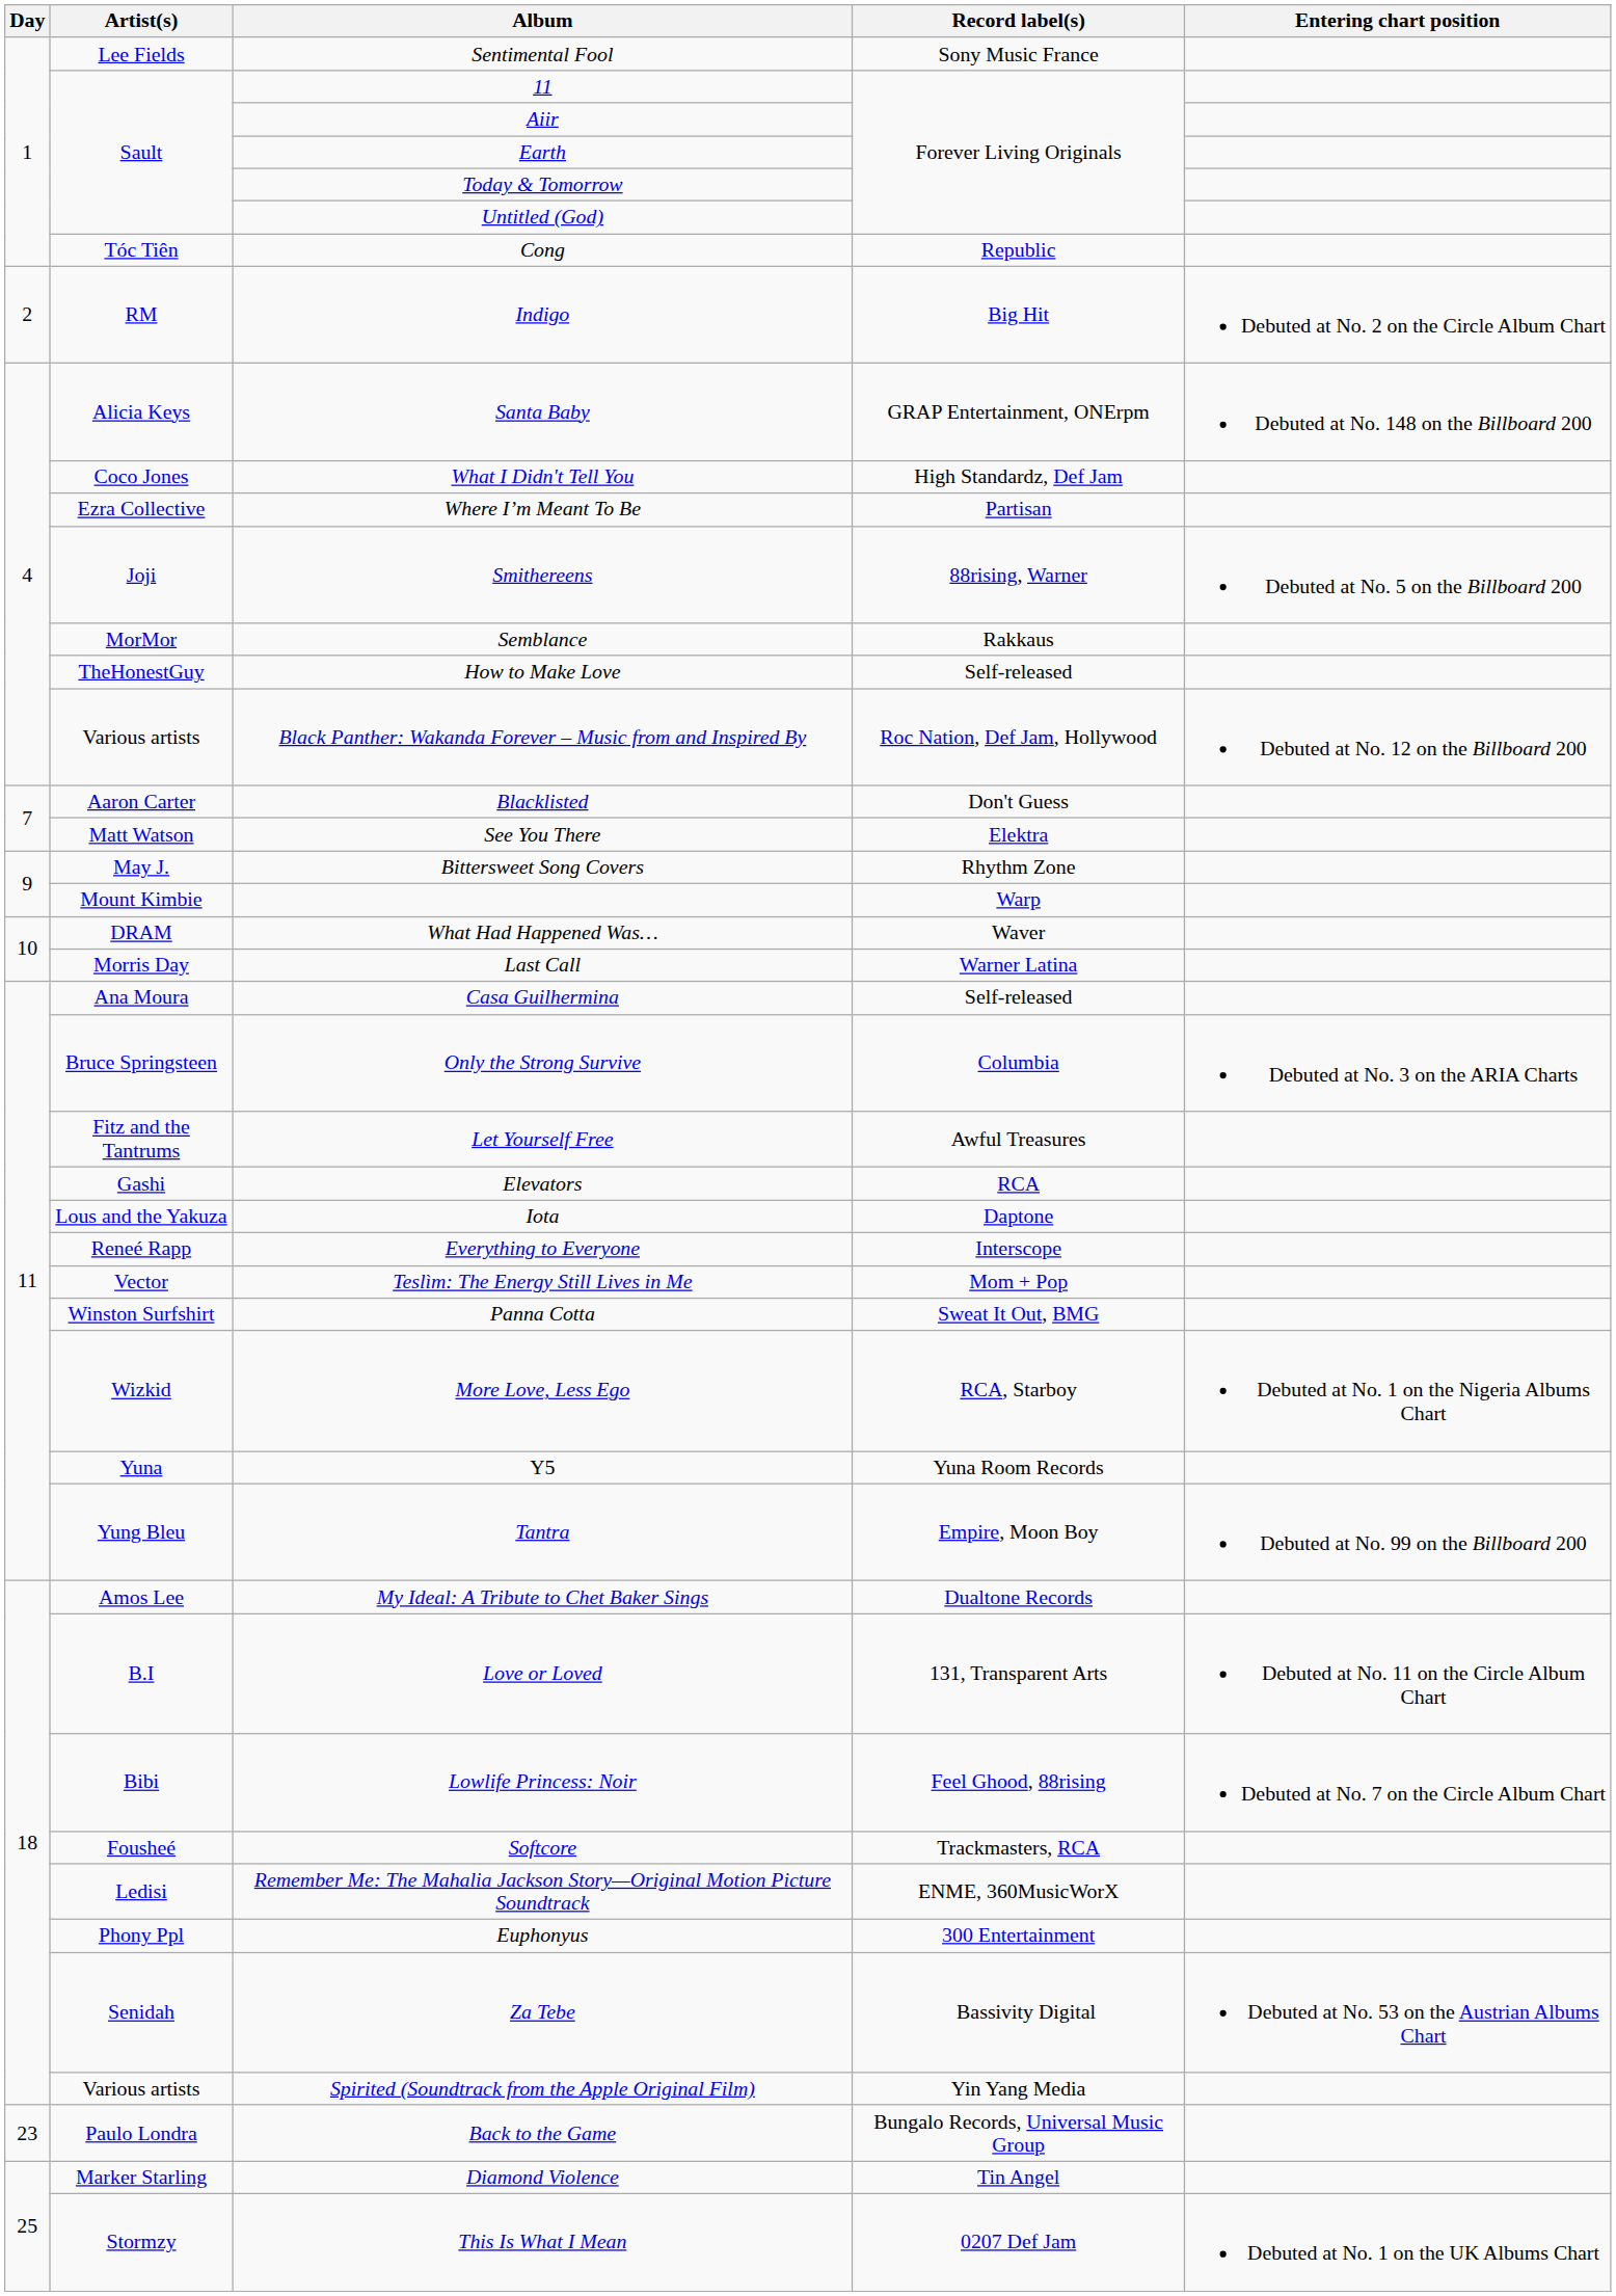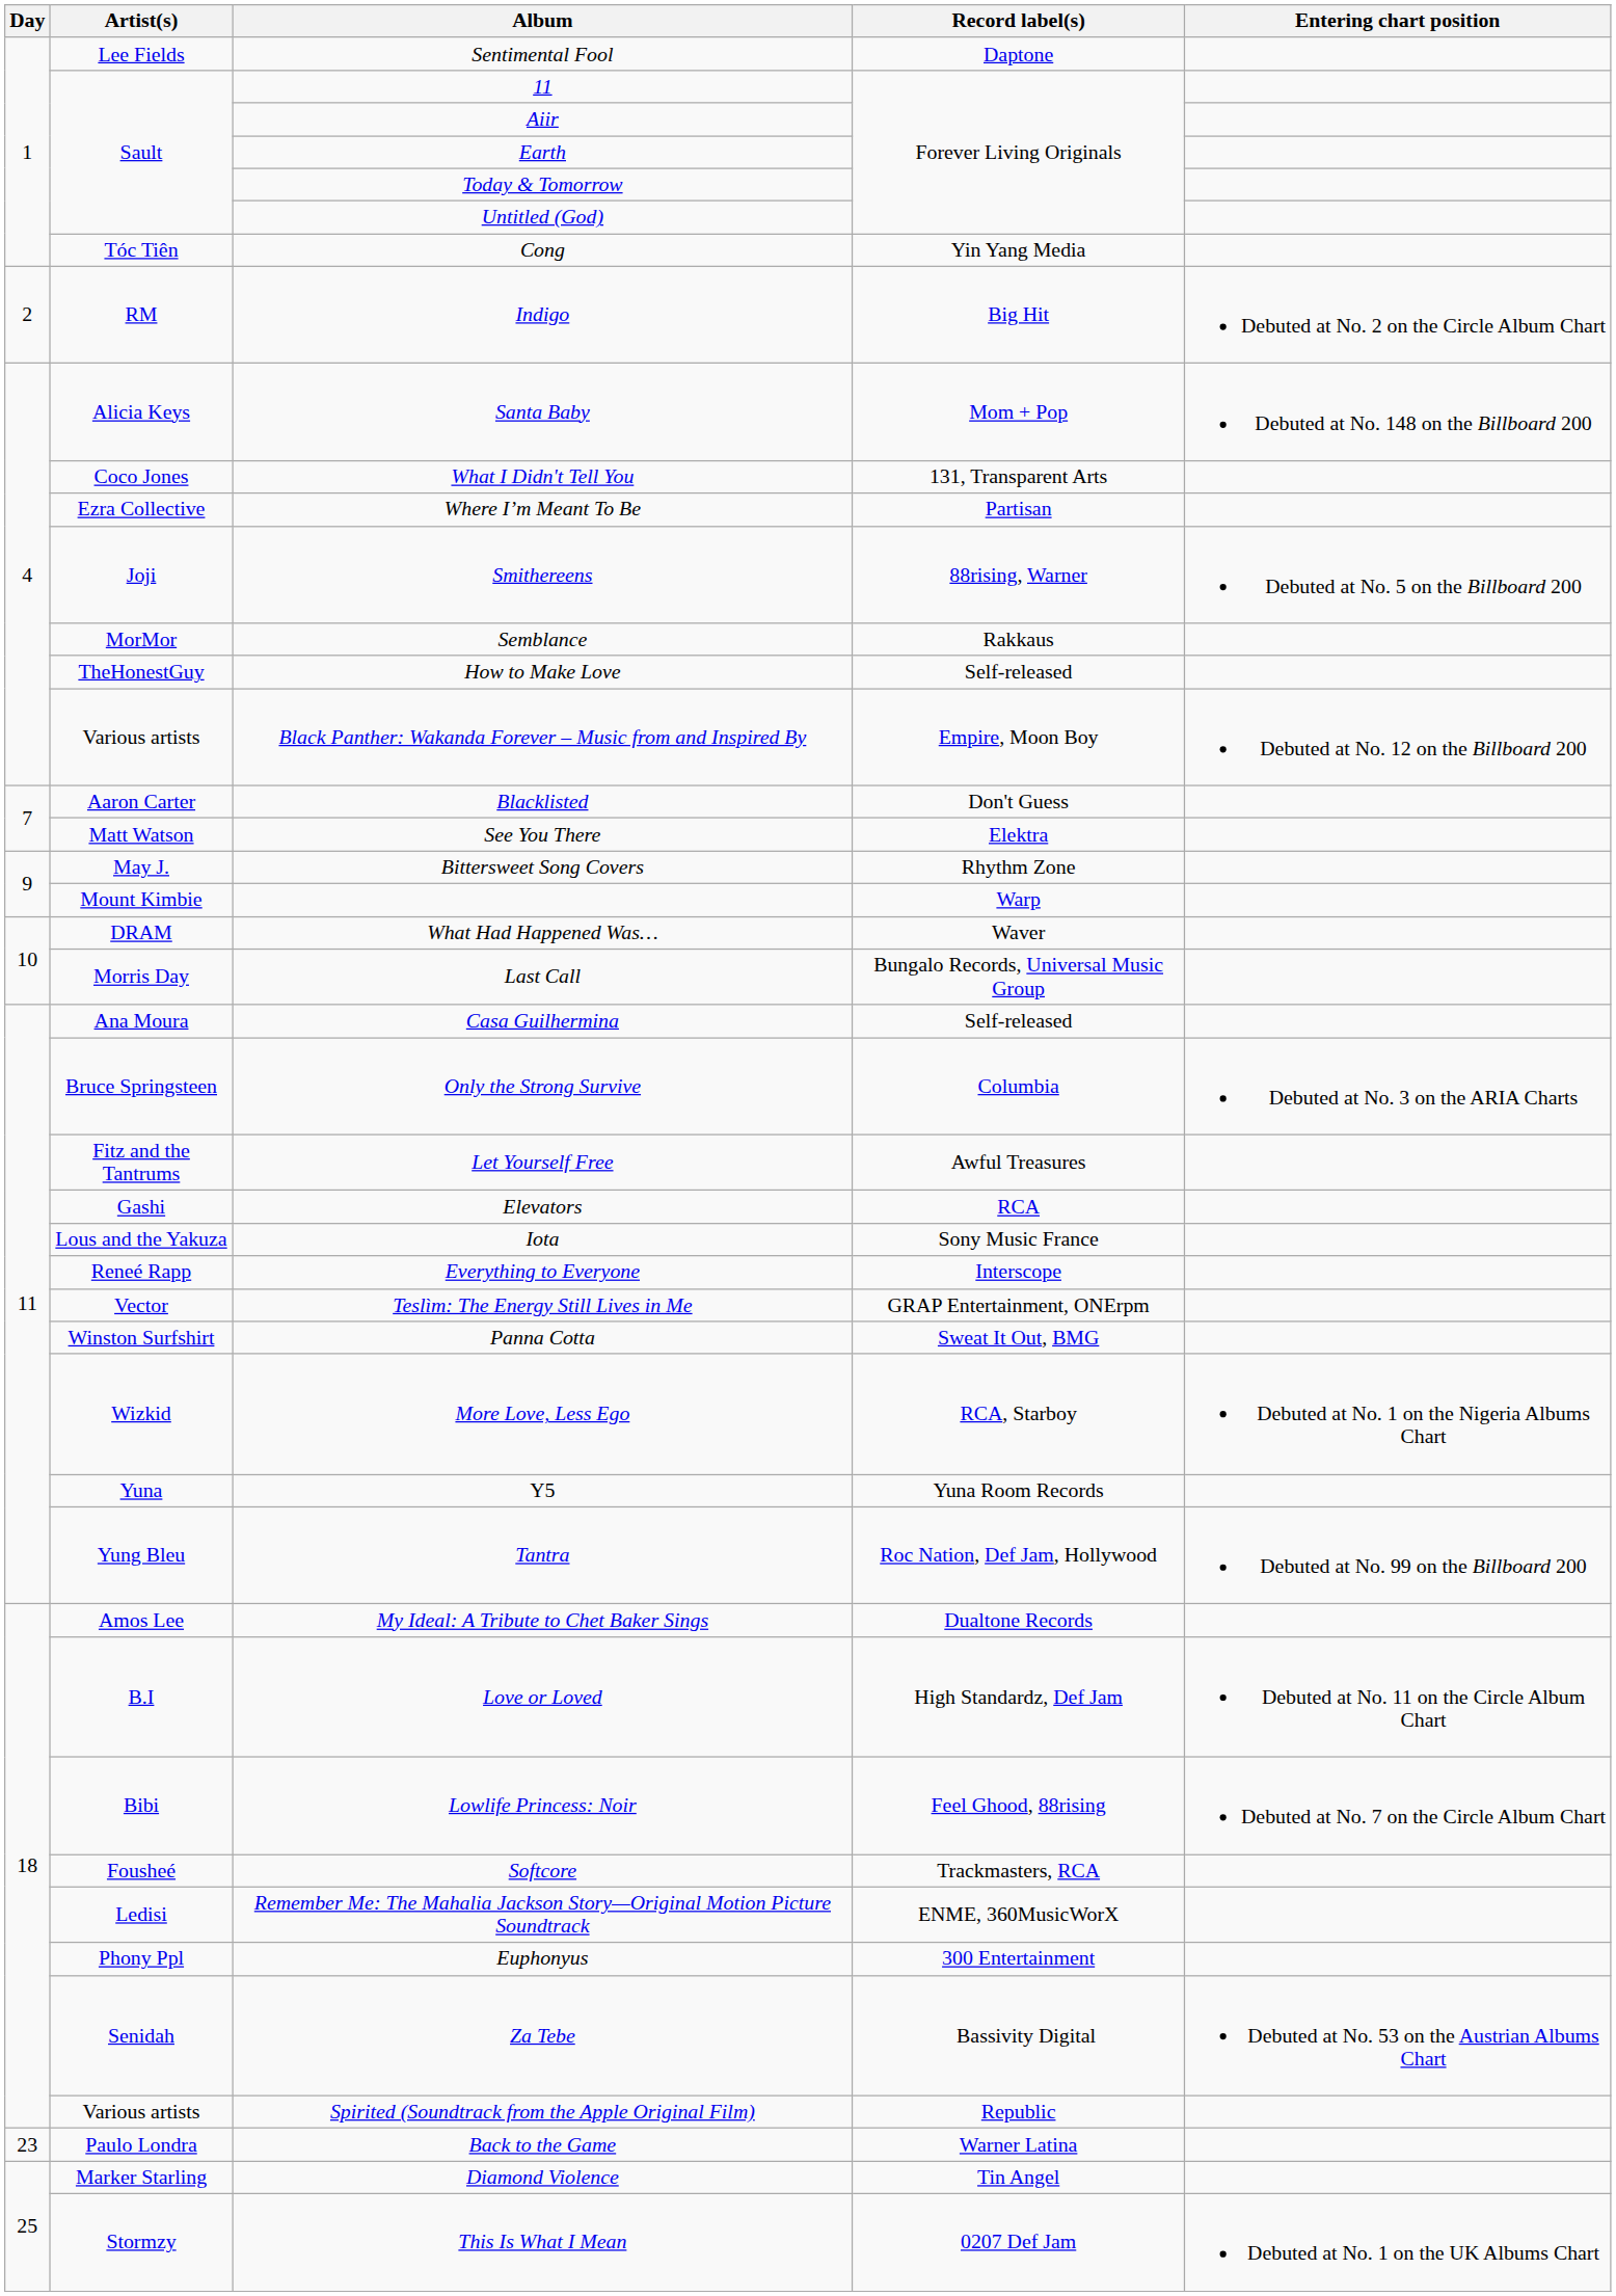 <table class="wikitable" style="text-align:center;">
 <tr>
 <th scope="col">Day</th>
 <th scope="col">Artist(s)</th>
 <th scope="col">Album</th>
 <th scope="col">Record label(s)</th>
 <th scope="col">Entering chart position</th>
 </tr>
 <tr>
 <td rowspan="7">1</td>
 <td><a href='#'>Lee Fields</a></td>
 <td><em>Sentimental Fool</em></td>
-<td>Sony Music France</td>
+<td><a href='#'>Daptone</a></td>
 <td></td>
 </tr>
 <tr>
 <td rowspan="5"><a href='#'>Sault</a></td>
 <td><em><a href='#'>11</a></em></td>
 <td rowspan="5">Forever Living Originals</td>
 <td></td>
 </tr>
 <tr>
 <td><em><a href='#'>Aiir</a></em></td>
 <td></td>
 </tr>
 <tr>
 <td><em><a href='#'>Earth</a></em></td>
 <td></td>
 </tr>
 <tr>
 <td><em><a href='#'>Today & Tomorrow</a></em></td>
 <td></td>
 </tr>
 <tr>
 <td><em><a href='#'>Untitled (God)</a></em></td>
 <td></td>
 </tr>
 <tr>
 <td><a href='#'>Tóc Tiên</a></td>
 <td><em>Cong</em></td>
-<td><a href='#'>Republic</a></td>
+<td>Yin Yang Media</td>
 <td></td>
 </tr>
 <tr>
 <td>2</td>
 <td><a href='#'>RM</a></td>
 <td><em><a href='#'>Indigo</a></em></td>
 <td><a href='#'>Big Hit</a></td>
 <td><br><ul><li>Debuted at No. 2 on the Circle Album Chart</li></ul></td>
 </tr>
 <tr>
 <td rowspan="7">4</td>
 <td><a href='#'>Alicia Keys</a></td>
 <td><em><a href='#'>Santa Baby</a></em></td>
-<td>GRAP Entertainment, ONErpm</td>
+<td><a href='#'>Mom + Pop</a></td>
 <td><br><ul><li>Debuted at No. 148 on the <em>Billboard</em> 200</li></ul></td>
 </tr>
 <tr>
 <td><a href='#'>Coco Jones</a></td>
 <td><em><a href='#'>What I Didn't Tell You</a></em></td>
-<td>High Standardz, <a href='#'>Def Jam</a></td>
+<td>131, Transparent Arts</td>
 <td></td>
 </tr>
 <tr>
 <td><a href='#'>Ezra Collective</a></td>
 <td><em>Where I’m Meant To Be</em></td>
 <td><a href='#'>Partisan</a></td>
 <td></td>
 </tr>
 <tr>
 <td><a href='#'>Joji</a></td>
 <td><em><a href='#'>Smithereens</a></em></td>
 <td><a href='#'>88rising</a>, <a href='#'>Warner</a></td>
 <td><br><ul><li>Debuted at No. 5 on the <em>Billboard</em> 200</li></ul></td>
 </tr>
 <tr>
 <td><a href='#'>MorMor</a></td>
 <td><em>Semblance</em></td>
 <td>Rakkaus</td>
 <td></td>
 </tr>
 <tr>
 <td><a href='#'>TheHonestGuy</a></td>
 <td><em>How to Make Love</em></td>
 <td>Self-released</td>
 <td></td>
 </tr>
 <tr>
 <td>Various artists</td>
 <td><em><a href='#'>Black Panther: Wakanda Forever – Music from and Inspired By</a></em></td>
-<td><a href='#'>Roc Nation</a>, <a href='#'>Def Jam</a>, Hollywood</td>
+<td><a href='#'>Empire</a>, Moon Boy</td>
 <td><br><ul><li>Debuted at No. 12 on the <em>Billboard</em> 200</li></ul></td>
 </tr>
 <tr>
 <td rowspan="2">7</td>
 <td><a href='#'>Aaron Carter</a></td>
 <td><em><a href='#'>Blacklisted</a></em></td>
 <td>Don't Guess</td>
 <td></td>
 </tr>
 <tr>
 <td><a href='#'>Matt Watson</a></td>
 <td><em>See You There</em></td>
 <td><a href='#'>Elektra</a></td>
 <td></td>
 </tr>
 <tr>
 <td rowspan="2">9</td>
 <td><a href='#'>May J.</a></td>
 <td><em>Bittersweet Song Covers</em></td>
 <td>Rhythm Zone</td>
 <td></td>
 </tr>
 <tr>
 <td><a href='#'>Mount Kimbie</a></td>
 <td><em></em></td>
 <td><a href='#'>Warp</a></td>
 <td></td>
 </tr>
 <tr>
 <td rowspan="2">10</td>
 <td><a href='#'>DRAM</a></td>
 <td><em>What Had Happened Was…</em></td>
 <td>Waver</td>
 <td></td>
 </tr>
 <tr>
 <td><a href='#'>Morris Day</a></td>
 <td><em>Last Call</em></td>
-<td><a href='#'>Warner Latina</a></td>
+<td>Bungalo Records, <a href='#'>Universal Music Group</a></td>
 <td></td>
 </tr>
 <tr>
 <td rowspan="11">11</td>
 <td><a href='#'>Ana Moura</a></td>
 <td><em><a href='#'>Casa Guilhermina</a></em></td>
 <td>Self-released</td>
 <td></td>
 </tr>
 <tr>
 <td><a href='#'>Bruce Springsteen</a></td>
 <td><em><a href='#'>Only the Strong Survive</a></em></td>
 <td><a href='#'>Columbia</a></td>
 <td><br><ul><li>Debuted at No. 3 on the ARIA Charts</li></ul></td>
 </tr>
 <tr>
 <td><a href='#'>Fitz and the Tantrums</a></td>
 <td><em><a href='#'>Let Yourself Free</a></em></td>
 <td>Awful Treasures</td>
 <td></td>
 </tr>
 <tr>
 <td><a href='#'>Gashi</a></td>
 <td><em>Elevators</em></td>
 <td><a href='#'>RCA</a></td>
 <td></td>
 </tr>
 <tr>
 <td><a href='#'>Lous and the Yakuza</a></td>
 <td><em>Iota</em></td>
-<td><a href='#'>Daptone</a></td>
+<td>Sony Music France</td>
 <td></td>
 </tr>
 <tr>
 <td><a href='#'>Reneé Rapp</a></td>
 <td><em><a href='#'>Everything to Everyone</a></em></td>
 <td><a href='#'>Interscope</a></td>
 <td></td>
 </tr>
 <tr>
 <td><a href='#'>Vector</a></td>
 <td><em><a href='#'>Teslìm: The Energy Still Lives in Me</a></em></td>
-<td><a href='#'>Mom + Pop</a></td>
+<td>GRAP Entertainment, ONErpm</td>
 <td></td>
 </tr>
 <tr>
 <td><a href='#'>Winston Surfshirt</a></td>
 <td><em>Panna Cotta</em></td>
 <td><a href='#'>Sweat It Out</a>, <a href='#'>BMG</a></td>
 <td></td>
 </tr>
 <tr>
 <td><a href='#'>Wizkid</a></td>
 <td><em><a href='#'>More Love, Less Ego</a></em></td>
 <td><a href='#'>RCA</a>, Starboy</td>
 <td><br><ul><li>Debuted at No. 1 on the Nigeria Albums Chart</li></ul></td>
 </tr>
 <tr>
 <td><a href='#'>Yuna</a></td>
 <td>Y5</td>
 <td>Yuna Room Records</td>
 <td></td>
 </tr>
 <tr>
 <td><a href='#'>Yung Bleu</a></td>
 <td><em><a href='#'>Tantra</a></em></td>
-<td><a href='#'>Empire</a>, Moon Boy</td>
+<td><a href='#'>Roc Nation</a>, <a href='#'>Def Jam</a>, Hollywood</td>
 <td><br><ul><li>Debuted at No. 99 on the <em>Billboard</em> 200</li></ul></td>
 </tr>
 <tr>
 <td rowspan="8">18</td>
 <td><a href='#'>Amos Lee</a></td>
 <td><em><a href='#'>My Ideal: A Tribute to Chet Baker Sings</a></em></td>
 <td><a href='#'>Dualtone Records</a></td>
 <td></td>
 </tr>
 <tr>
 <td><a href='#'>B.I</a></td>
 <td><em><a href='#'>Love or Loved</a></em></td>
-<td>131, Transparent Arts</td>
+<td>High Standardz, <a href='#'>Def Jam</a></td>
 <td><br><ul><li>Debuted at No. 11 on the Circle Album Chart</li></ul></td>
 </tr>
 <tr>
 <td><a href='#'>Bibi</a></td>
 <td><em><a href='#'>Lowlife Princess: Noir</a></em></td>
 <td><a href='#'>Feel Ghood</a>, <a href='#'>88rising</a></td>
 <td><br><ul><li>Debuted at No. 7 on the Circle Album Chart</li></ul></td>
 </tr>
 <tr>
 <td><a href='#'>Fousheé</a></td>
 <td><em><a href='#'>Softcore</a></em></td>
 <td>Trackmasters, <a href='#'>RCA</a></td>
 <td></td>
 </tr>
 <tr>
 <td><a href='#'>Ledisi</a></td>
 <td><em><a href='#'>Remember Me: The Mahalia Jackson Story—Original Motion Picture Soundtrack</a></em></td>
 <td>ENME, 360MusicWorX</td>
 <td></td>
 </tr>
 <tr>
 <td><a href='#'>Phony Ppl</a></td>
 <td><em>Euphonyus</em></td>
 <td><a href='#'>300 Entertainment</a></td>
 <td></td>
 </tr>
 <tr>
 <td><a href='#'>Senidah</a></td>
 <td><em><a href='#'>Za Tebe</a></em></td>
 <td>   Bassivity Digital</td>
 <td><br><ul><li>Debuted at No. 53 on the <a href='#'>Austrian Albums Chart</a></li></ul></td>
 </tr>
 <tr>
 <td>Various artists</td>
 <td><em><a href='#'>Spirited (Soundtrack from the Apple Original Film)</a></em></td>
-<td>Yin Yang Media</td>
+<td><a href='#'>Republic</a></td>
 <td></td>
 </tr>
 <tr>
 <td>23</td>
 <td><a href='#'>Paulo Londra</a></td>
 <td><em><a href='#'>Back to the Game</a></em></td>
-<td>Bungalo Records, <a href='#'>Universal Music Group</a></td>
+<td><a href='#'>Warner Latina</a></td>
 <td></td>
 </tr>
 <tr>
 <td rowspan="2">25</td>
 <td><a href='#'>Marker Starling</a></td>
 <td><em><a href='#'>Diamond Violence</a></em></td>
 <td><a href='#'>Tin Angel</a></td>
 <td></td>
 </tr>
 <tr>
 <td><a href='#'>Stormzy</a></td>
 <td><em><a href='#'>This Is What I Mean</a></em></td>
 <td><a href='#'>0207 Def Jam</a></td>
 <td><br><ul><li>Debuted at No. 1 on the UK Albums Chart</li></ul></td>
 </tr>
 <tr>
 </tr>
 </table>
